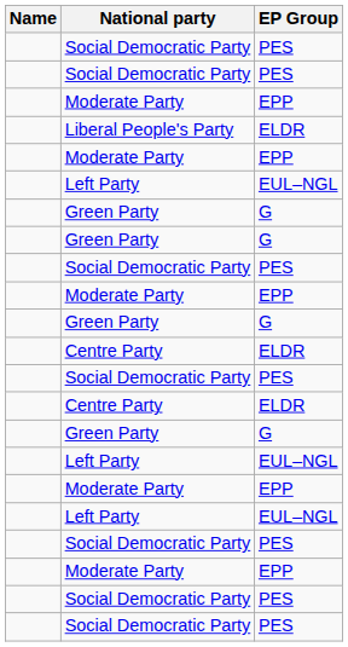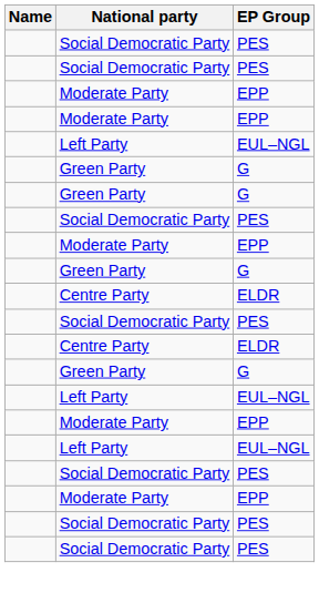 <table class="sortable wikitable">
 <tr>
 <th>Name</th>
 <th>National party</th>
 <th>EP Group</th>
 </tr>
 <tr>
 <td></td>
 <td> <a href='#'>Social Democratic Party</a></td>
 <td> <a href='#'>PES</a></td>
 </tr>
 <tr>
 <td></td>
 <td> <a href='#'>Social Democratic Party</a></td>
 <td> <a href='#'>PES</a></td>
 </tr>
 <tr>
 <td></td>
 <td> <a href='#'>Moderate Party</a></td>
 <td> <a href='#'>EPP</a></td>
-</tr>
-<tr>
-<td></td>
-<td> <a href='#'>Liberal People's Party</a></td>
-<td> <a href='#'>ELDR</a></td>
 </tr>
 <tr>
 <td></td>
 <td> <a href='#'>Moderate Party</a></td>
 <td> <a href='#'>EPP</a></td>
 </tr>
 <tr>
 <td></td>
 <td> <a href='#'>Left Party</a></td>
 <td> <a href='#'>EUL–NGL</a></td>
 </tr>
 <tr>
 <td></td>
 <td> <a href='#'>Green Party</a></td>
 <td> <a href='#'>G</a></td>
 </tr>
 <tr>
 <td></td>
 <td> <a href='#'>Green Party</a></td>
 <td> <a href='#'>G</a></td>
 </tr>
 <tr>
 <td></td>
 <td> <a href='#'>Social Democratic Party</a></td>
 <td> <a href='#'>PES</a></td>
 </tr>
 <tr>
 <td></td>
 <td> <a href='#'>Moderate Party</a></td>
 <td> <a href='#'>EPP</a></td>
 </tr>
 <tr>
 <td></td>
 <td> <a href='#'>Green Party</a></td>
 <td> <a href='#'>G</a></td>
 </tr>
 <tr>
 <td></td>
 <td> <a href='#'>Centre Party</a></td>
 <td> <a href='#'>ELDR</a></td>
 </tr>
 <tr>
 <td></td>
 <td> <a href='#'>Social Democratic Party</a></td>
 <td> <a href='#'>PES</a></td>
 </tr>
 <tr>
 <td></td>
 <td> <a href='#'>Centre Party</a></td>
 <td> <a href='#'>ELDR</a></td>
 </tr>
 <tr>
 <td></td>
 <td> <a href='#'>Green Party</a></td>
 <td> <a href='#'>G</a></td>
 </tr>
 <tr>
 <td></td>
 <td> <a href='#'>Left Party</a></td>
 <td> <a href='#'>EUL–NGL</a></td>
 </tr>
 <tr>
 <td></td>
 <td> <a href='#'>Moderate Party</a></td>
 <td> <a href='#'>EPP</a></td>
 </tr>
 <tr>
 <td></td>
 <td> <a href='#'>Left Party</a></td>
 <td> <a href='#'>EUL–NGL</a></td>
 </tr>
 <tr>
 <td></td>
 <td> <a href='#'>Social Democratic Party</a></td>
 <td> <a href='#'>PES</a></td>
 </tr>
 <tr>
 <td></td>
 <td> <a href='#'>Moderate Party</a></td>
 <td> <a href='#'>EPP</a></td>
 </tr>
 <tr>
 <td></td>
 <td> <a href='#'>Social Democratic Party</a></td>
 <td> <a href='#'>PES</a></td>
 </tr>
 <tr>
 <td></td>
 <td> <a href='#'>Social Democratic Party</a></td>
 <td> <a href='#'>PES</a></td>
 </tr>
 </table>
